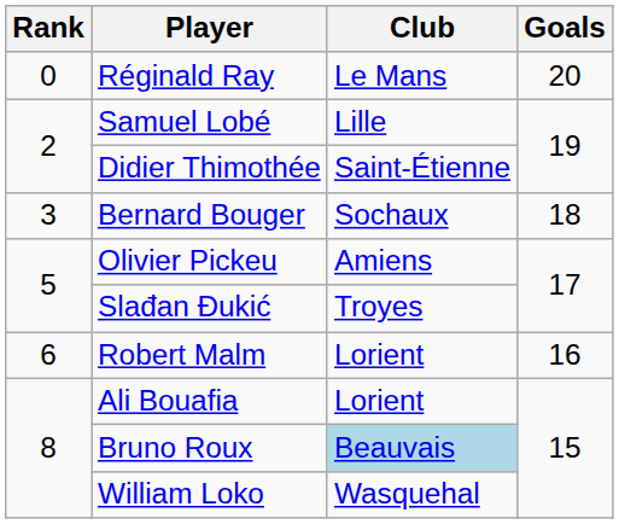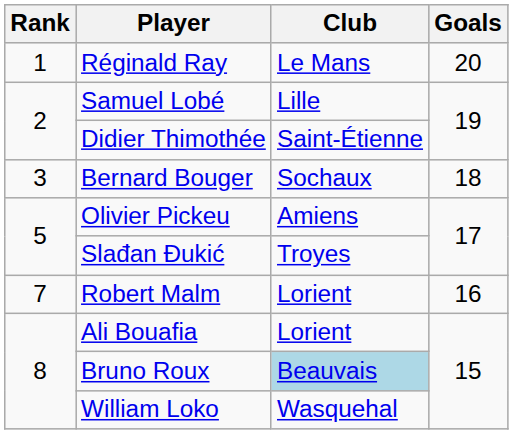 <table class="wikitable" style="text-align:center">
 <tr>
 <th>Rank</th>
 <th>Player</th>
 <th>Club</th>
 <th>Goals</th>
 </tr>
 <tr>
-<td>0</td>
+<td>1</td>
 <td align="left"> <a href='#'>Réginald Ray</a></td>
 <td align="left"><a href='#'>Le Mans</a></td>
 <td>20</td>
 </tr>
 <tr>
 <td rowspan="2">2</td>
 <td align="left"> <a href='#'>Samuel Lobé</a></td>
 <td align="left"><a href='#'>Lille</a></td>
 <td rowspan="2">19</td>
 </tr>
 <tr>
 <td align="left"> <a href='#'>Didier Thimothée</a></td>
 <td align="left"><a href='#'>Saint-Étienne</a></td>
 </tr>
 <tr>
 <td>3</td>
 <td align="left"> <a href='#'>Bernard Bouger</a></td>
 <td align="left"><a href='#'>Sochaux</a></td>
 <td>18</td>
 </tr>
 <tr>
 <td rowspan="2">5</td>
 <td align="left"> <a href='#'>Olivier Pickeu</a></td>
 <td align="left"><a href='#'>Amiens</a></td>
 <td rowspan="2">17</td>
 </tr>
 <tr>
 <td align="left"> <a href='#'>Slađan Đukić</a></td>
 <td align="left"><a href='#'>Troyes</a></td>
 </tr>
 <tr>
-<td>6</td>
+<td>7</td>
 <td align="left"> <a href='#'>Robert Malm</a></td>
 <td align="left"><a href='#'>Lorient</a></td>
 <td>16</td>
 </tr>
 <tr>
 <td rowspan="3">8</td>
 <td align="left"> <a href='#'>Ali Bouafia</a></td>
 <td align="left"><a href='#'>Lorient</a></td>
 <td rowspan="3">15</td>
 </tr>
 <tr>
 <td align="left"> <a href='#'>Bruno Roux</a></td>
 <td align="left" style="background: lightblue;"><a href='#'>Beauvais</a></td>
 </tr>
 <tr>
 <td align="left"> <a href='#'>William Loko</a></td>
 <td align="left"><a href='#'>Wasquehal</a></td>
 </tr>
 </table>
